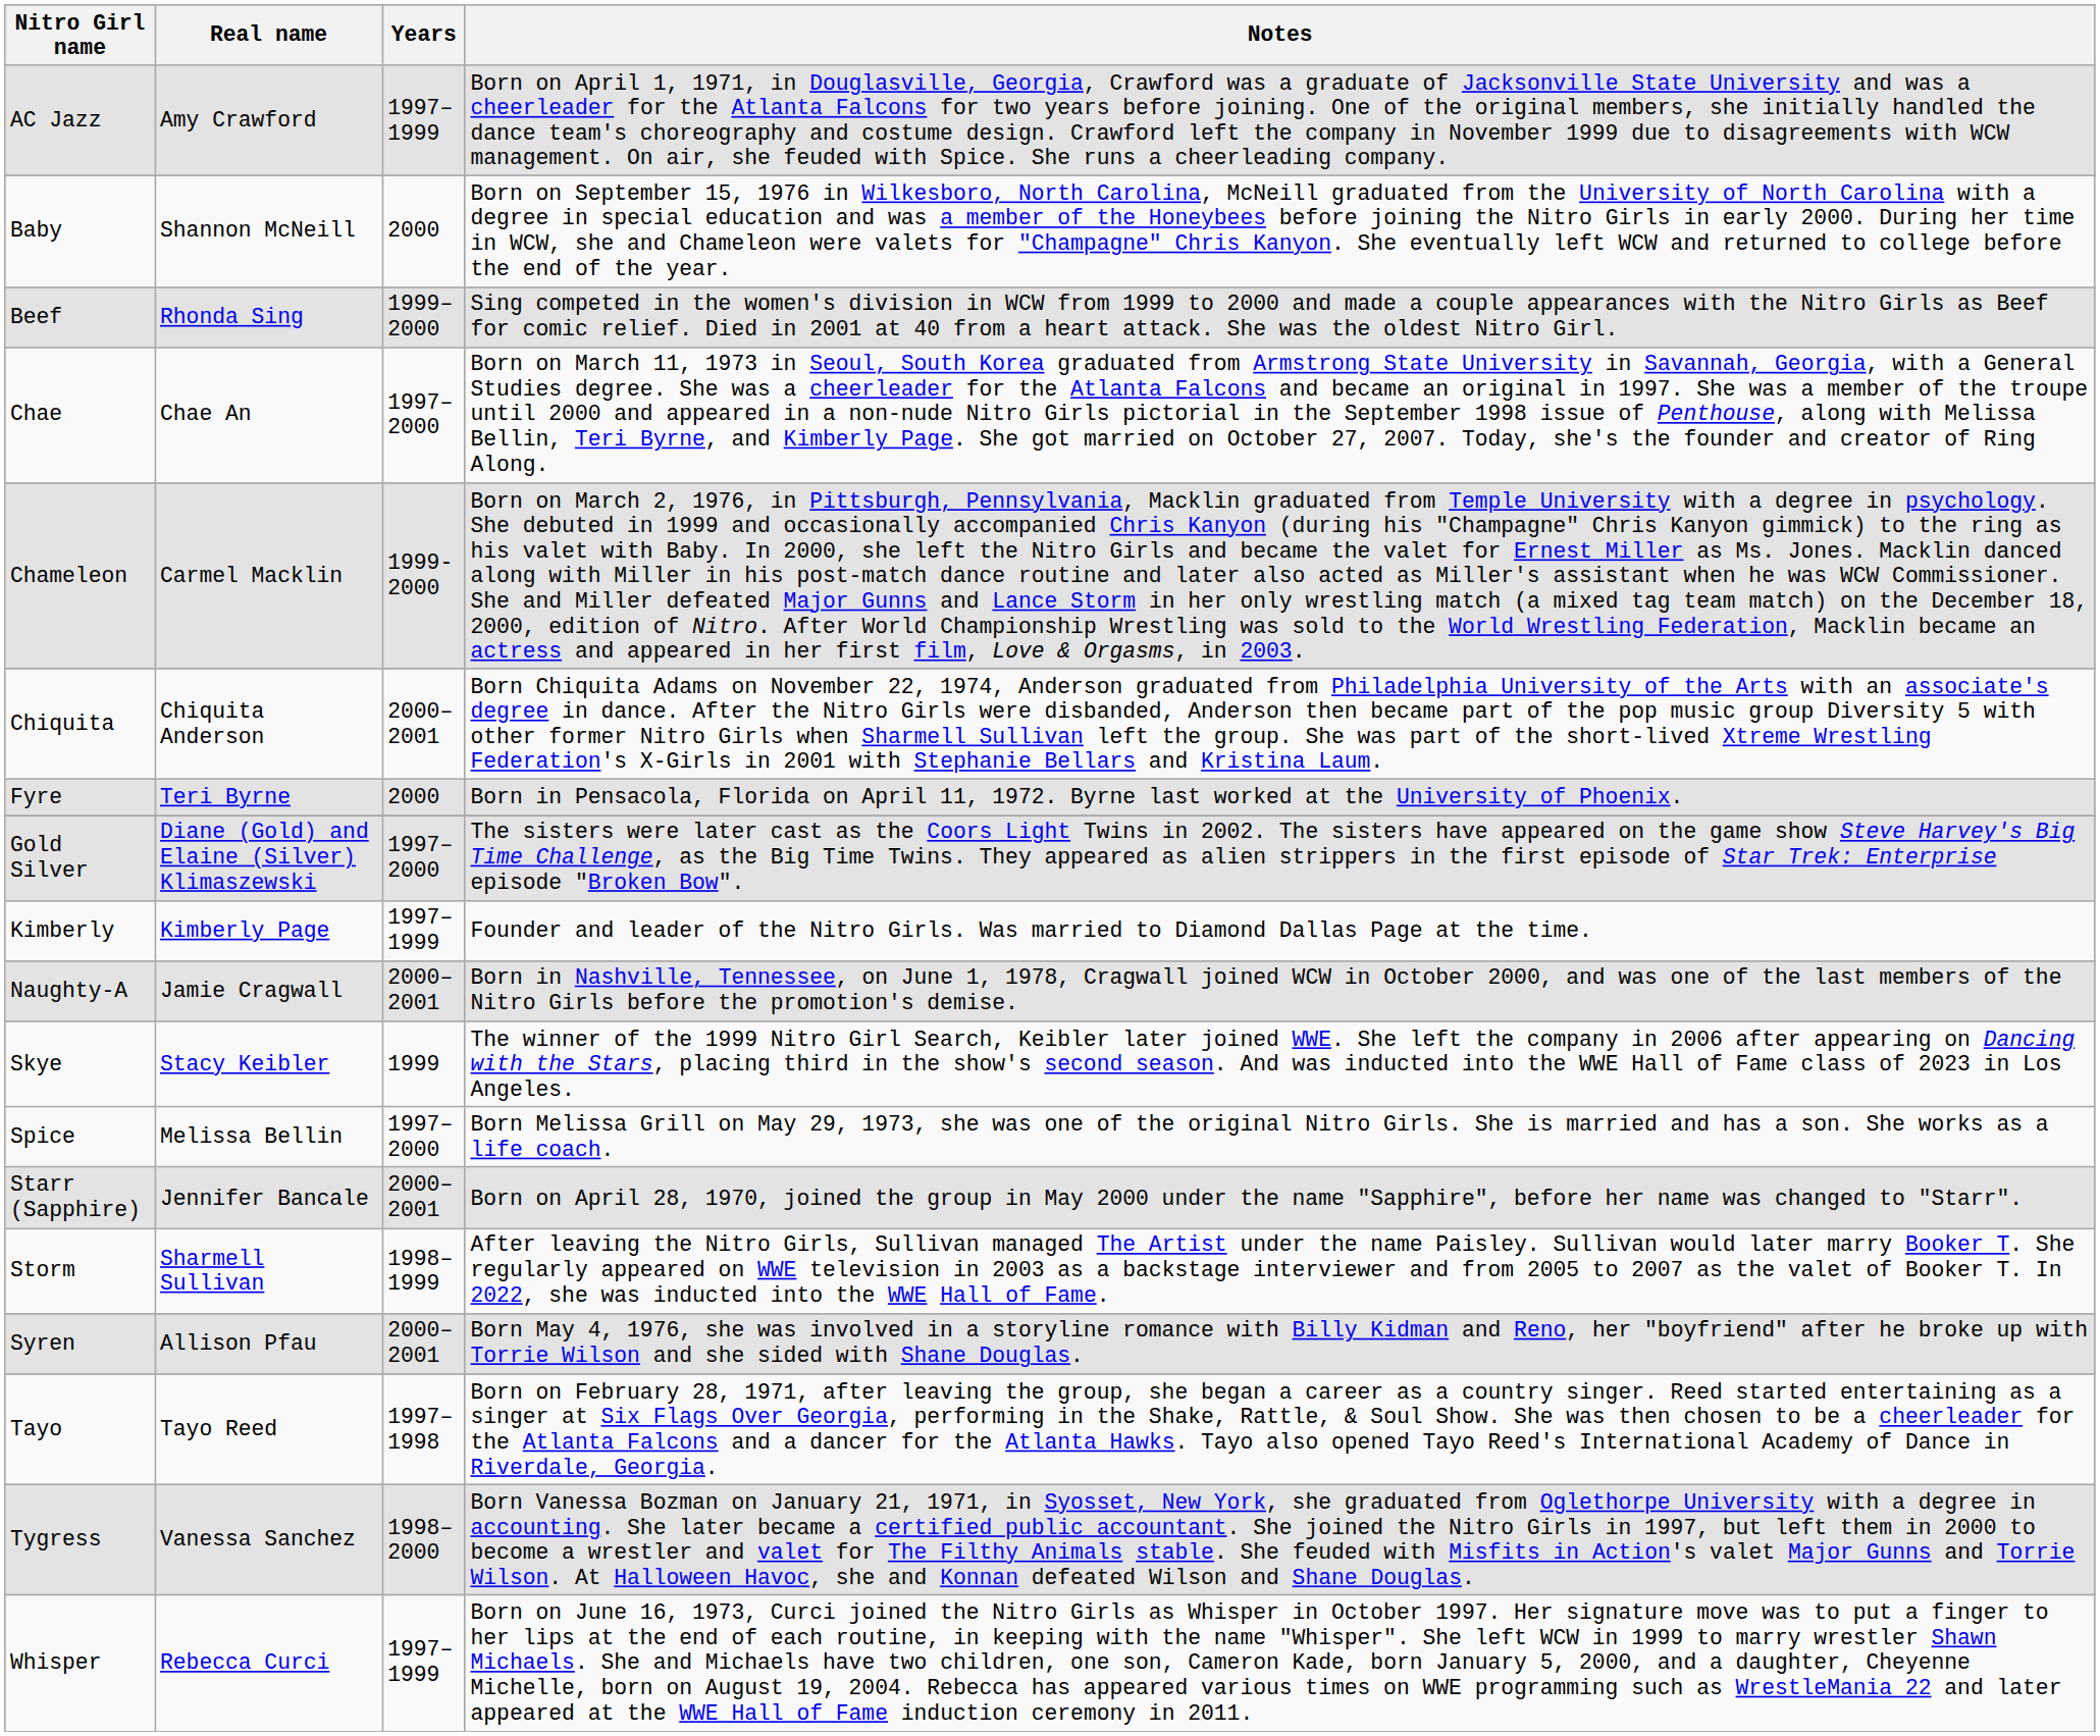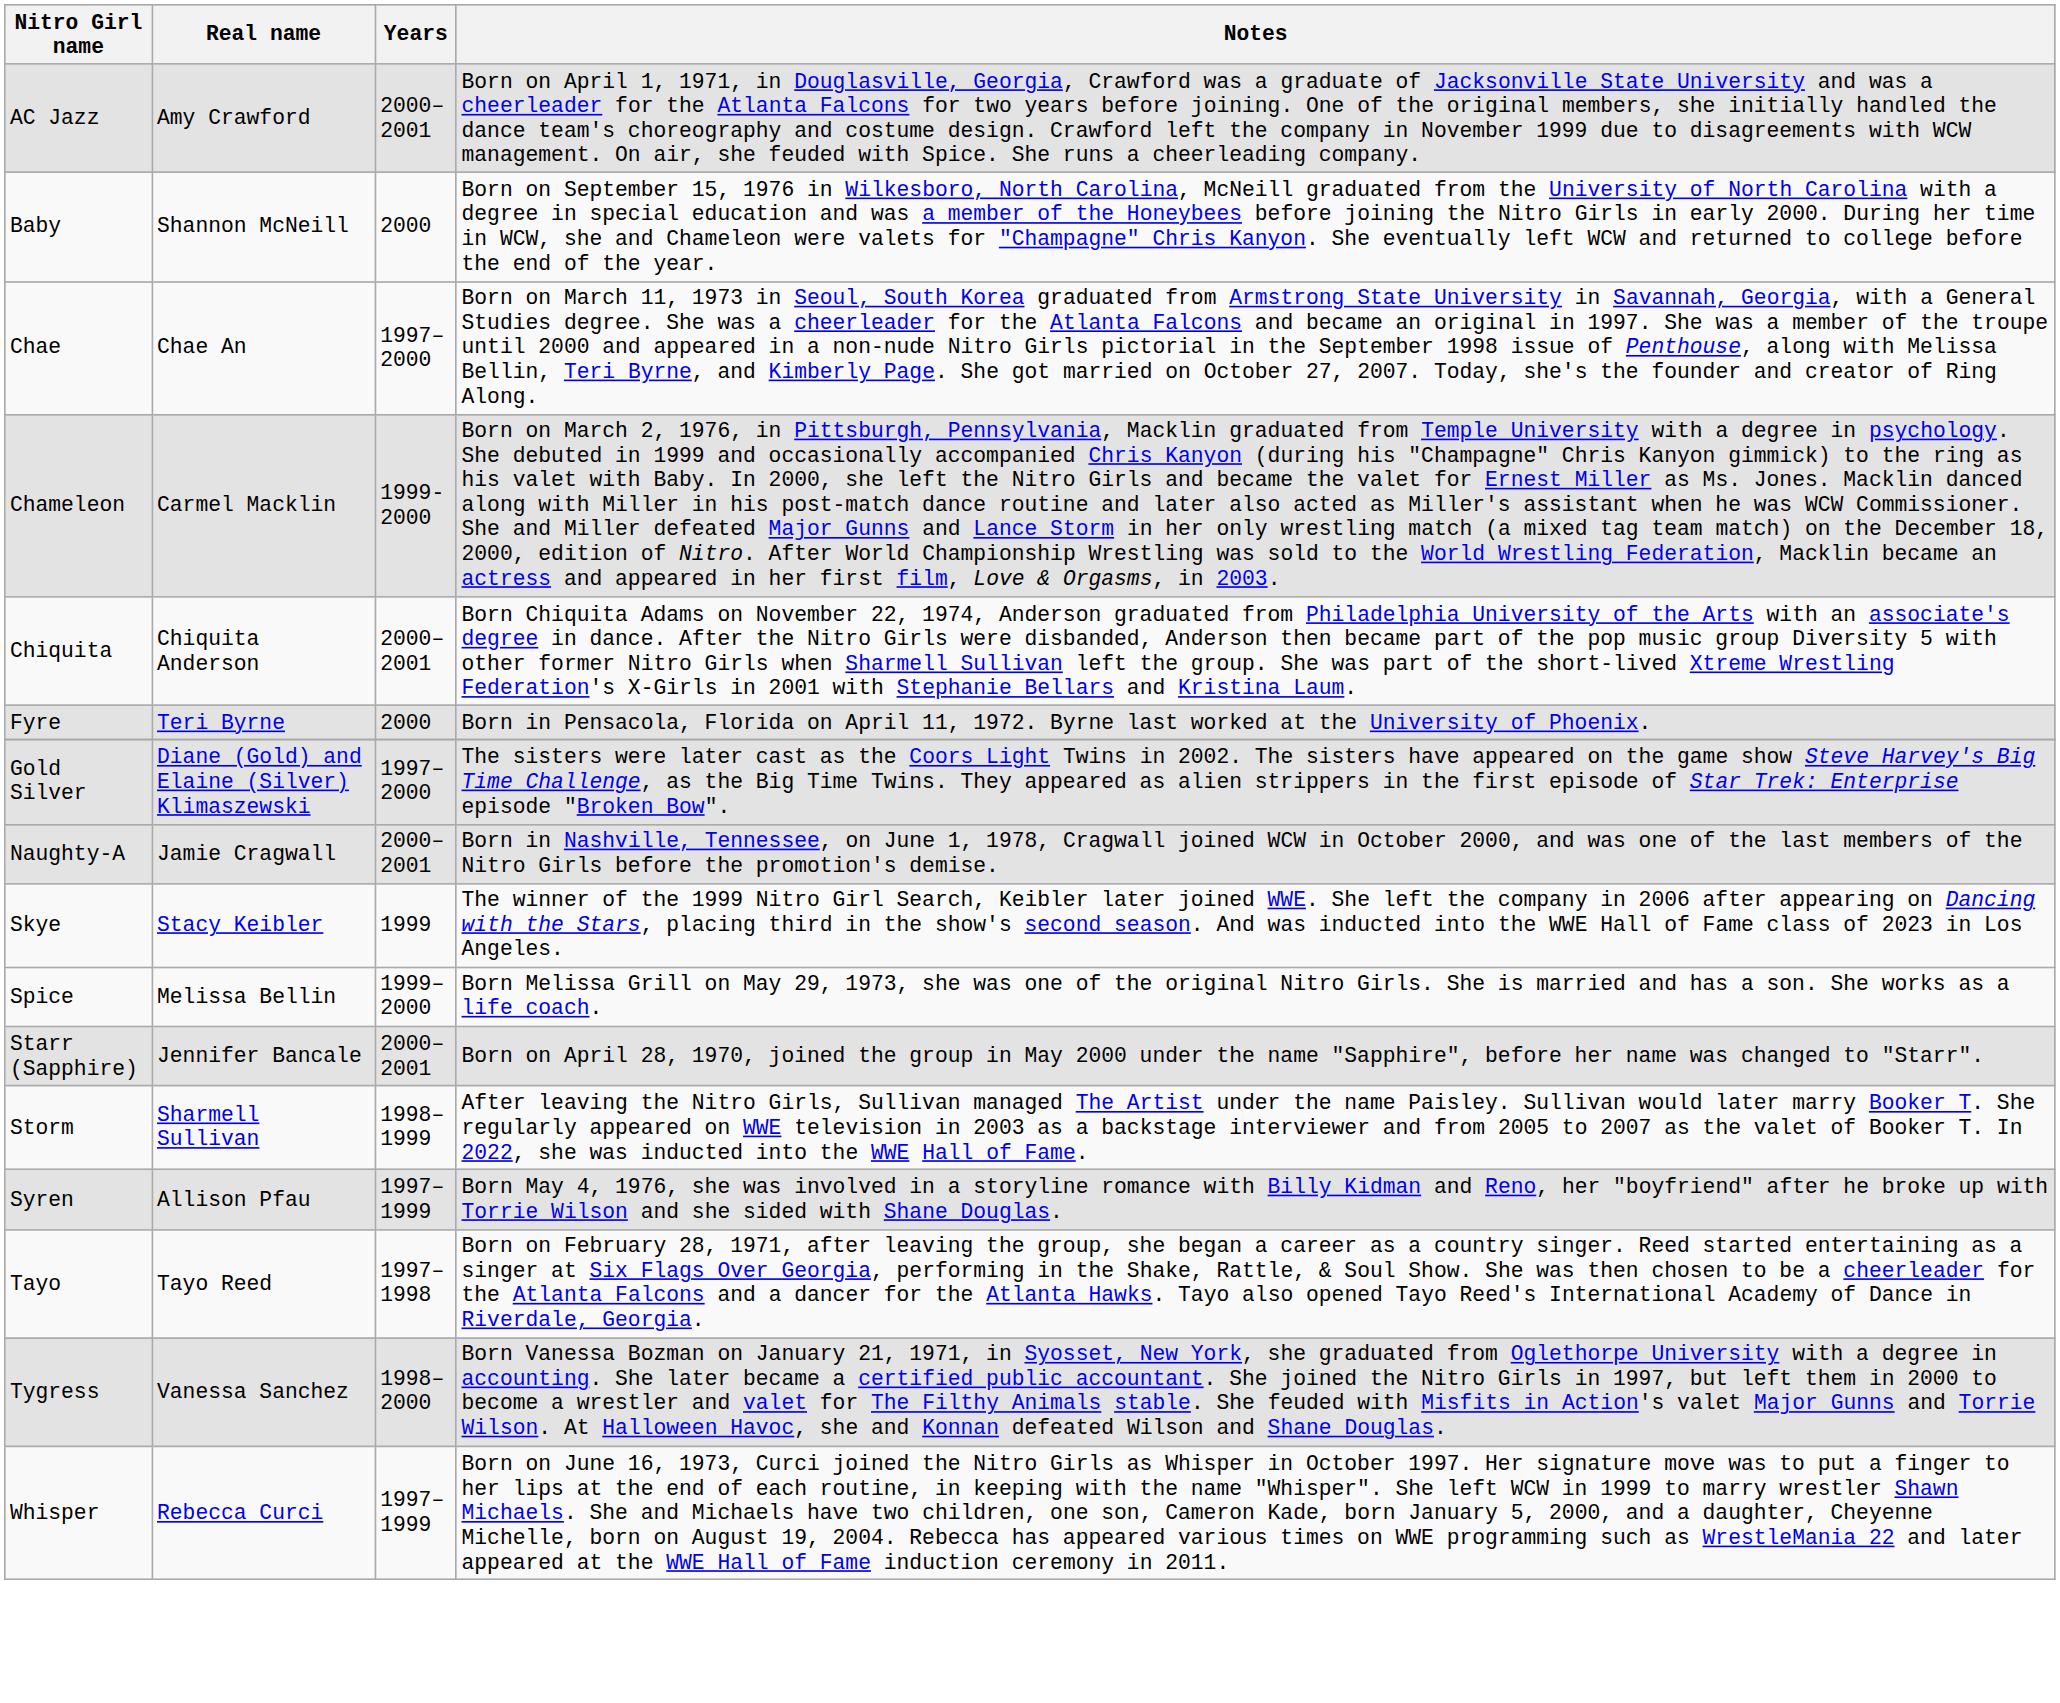 <table class="wikitable">
 <tr>
 <th>Nitro Girl name</th>
 <th>Real name</th>
 <th>Years</th>
 <th>Notes</th>
 </tr>
 <tr style="background: #e3e3e3;">
 <td>AC Jazz</td>
 <td>Amy Crawford</td>
-<td>1997–1999</td>
+<td>2000–2001</td>
 <td>Born on April 1, 1971, in <a href='#'>Douglasville, Georgia</a>, Crawford was a graduate of <a href='#'>Jacksonville State University</a> and was a <a href='#'>cheerleader</a> for the <a href='#'>Atlanta Falcons</a> for two years before joining. One of the original members, she initially handled the dance team's choreography and costume design. Crawford left the company in November 1999 due to disagreements with WCW management. On air, she feuded with Spice. She runs a cheerleading company.</td>
 </tr>
 <tr>
 <td>Baby</td>
 <td>Shannon McNeill</td>
 <td>2000</td>
 <td>Born on September 15, 1976 in <a href='#'>Wilkesboro, North Carolina</a>, McNeill graduated from the <a href='#'>University of North Carolina</a> with a degree in special education and was <a href='#'>a member of the Honeybees</a> before joining the Nitro Girls in early 2000. During her time in WCW, she and Chameleon were valets for <a href='#'>"Champagne" Chris Kanyon</a>. She eventually left WCW and returned to college before the end of the year.</td>
-</tr>
-<tr style="background: #e3e3e3;">
-<td>Beef</td>
-<td><a href='#'>Rhonda Sing</a></td>
-<td>1999–2000</td>
-<td>Sing competed in the women's division in WCW from 1999 to 2000 and made a couple appearances with the Nitro Girls as Beef for comic relief. Died in 2001 at 40 from a heart attack. She was the oldest Nitro Girl.</td>
 </tr>
 <tr>
 <td>Chae</td>
 <td>Chae An</td>
 <td>1997–2000</td>
 <td>Born on March 11, 1973 in <a href='#'>Seoul, South Korea</a> graduated from <a href='#'>Armstrong State University</a> in <a href='#'>Savannah, Georgia</a>, with a General Studies degree. She was a <a href='#'>cheerleader</a> for the <a href='#'>Atlanta Falcons</a> and became an original in 1997. She was a member of the troupe until 2000 and appeared in a non-nude Nitro Girls pictorial in the September 1998 issue of <em><a href='#'>Penthouse</a></em>, along with Melissa Bellin, <a href='#'>Teri Byrne</a>, and <a href='#'>Kimberly Page</a>. She got married on October 27, 2007. Today, she's the founder and creator of Ring Along.</td>
 </tr>
 <tr style="background: #e3e3e3;">
 <td>Chameleon</td>
 <td>Carmel Macklin</td>
 <td>1999-2000</td>
 <td>Born on March 2, 1976, in <a href='#'>Pittsburgh, Pennsylvania</a>, Macklin graduated from <a href='#'>Temple University</a> with a degree in <a href='#'>psychology</a>. She debuted in 1999 and occasionally accompanied <a href='#'>Chris Kanyon</a> (during his "Champagne" Chris Kanyon gimmick) to the ring as his valet with Baby. In 2000, she left the Nitro Girls and became the valet for <a href='#'>Ernest Miller</a> as Ms. Jones. Macklin danced along with Miller in his post-match dance routine and later also acted as Miller's assistant when he was WCW Commissioner. She and Miller defeated <a href='#'>Major Gunns</a> and <a href='#'>Lance Storm</a> in her only wrestling match (a mixed tag team match) on the December 18, 2000, edition of <em>Nitro</em>. After World Championship Wrestling was sold to the <a href='#'>World Wrestling Federation</a>, Macklin became an <a href='#'>actress</a> and appeared in her first <a href='#'>film</a>, <em>Love & Orgasms</em>, in <a href='#'>2003</a>.</td>
 </tr>
 <tr>
 <td>Chiquita</td>
 <td>Chiquita Anderson</td>
 <td>2000–2001</td>
 <td>Born Chiquita Adams on November 22, 1974, Anderson graduated from <a href='#'>Philadelphia University of the Arts</a> with an <a href='#'>associate's degree</a> in dance. After the Nitro Girls were disbanded, Anderson then became part of the pop music group Diversity 5 with other former Nitro Girls when <a href='#'>Sharmell Sullivan</a> left the group. She was part of the short-lived <a href='#'>Xtreme Wrestling Federation</a>'s X-Girls in 2001 with <a href='#'>Stephanie Bellars</a> and <a href='#'>Kristina Laum</a>.</td>
 </tr>
 <tr style="background: #e3e3e3;">
 <td>Fyre</td>
 <td><a href='#'>Teri Byrne</a></td>
 <td>2000</td>
 <td>Born in Pensacola, Florida on April 11, 1972. Byrne last worked at the <a href='#'>University of Phoenix</a>.</td>
 </tr>
 <tr>
 </tr>
 <tr style="background: #e3e3e3;">
 <td>Gold<br>Silver</td>
 <td><a href='#'>Diane (Gold) and Elaine (Silver) Klimaszewski</a></td>
 <td>1997–2000</td>
 <td>The sisters were later cast as the <a href='#'>Coors Light</a> Twins in 2002. The sisters have appeared on the game show <em><a href='#'>Steve Harvey's Big Time Challenge</a></em>, as the Big Time Twins. They appeared as alien strippers in the first episode of <em><a href='#'>Star Trek: Enterprise</a></em> episode "<a href='#'>Broken Bow</a>".</td>
 </tr>
-<tr>
-<td>Kimberly</td>
-<td><a href='#'>Kimberly Page</a></td>
-<td>1997–1999</td>
-<td>Founder and leader of the Nitro Girls. Was married to Diamond Dallas Page at the time.</td>
-</tr>
 <tr style="background: #e3e3e3;">
 <td>Naughty-A</td>
 <td>Jamie Cragwall</td>
 <td>2000–2001</td>
 <td>Born in <a href='#'>Nashville, Tennessee</a>, on June 1, 1978, Cragwall joined WCW in October 2000, and was one of the last members of the Nitro Girls before the promotion's demise.</td>
 </tr>
 <tr>
 <td>Skye</td>
 <td><a href='#'>Stacy Keibler</a></td>
 <td>1999</td>
 <td>The winner of the 1999 Nitro Girl Search, Keibler later joined <a href='#'>WWE</a>. She left the company in 2006 after appearing on <em><a href='#'>Dancing with the Stars</a></em>, placing third in the show's <a href='#'>second season</a>. And was inducted into the WWE Hall of Fame class of 2023 in Los Angeles.</td>
 </tr>
 <tr>
 <td>Spice</td>
 <td>Melissa Bellin</td>
-<td>1997–2000</td>
+<td>1999–2000</td>
 <td>Born Melissa Grill on May 29, 1973, she was one of the original Nitro Girls. She is married and has a son. She works as a <a href='#'>life coach</a>.</td>
 </tr>
 <tr style="background: #e3e3e3;">
 <td>Starr<br>(Sapphire)</td>
 <td>Jennifer Bancale</td>
 <td>2000–2001</td>
 <td>Born on April 28, 1970, joined the group in May 2000 under the name "Sapphire", before her name was changed to "Starr".</td>
 </tr>
 <tr>
 <td>Storm</td>
 <td><a href='#'>Sharmell Sullivan</a></td>
 <td>1998–1999</td>
 <td>After leaving the Nitro Girls, Sullivan managed <a href='#'>The Artist</a> under the name Paisley. Sullivan would later marry <a href='#'>Booker T</a>. She regularly appeared on <a href='#'>WWE</a> television in 2003 as a backstage interviewer and from 2005 to 2007 as the valet of Booker T. In <a href='#'>2022</a>, she was inducted into the <a href='#'>WWE</a> <a href='#'>Hall of Fame</a>.</td>
 </tr>
 <tr style="background: #e3e3e3;">
 <td>Syren</td>
 <td>Allison Pfau</td>
-<td>2000–2001</td>
+<td>1997–1999</td>
 <td>Born May 4, 1976, she was involved in a storyline romance with <a href='#'>Billy Kidman</a> and <a href='#'>Reno</a>, her "boyfriend" after he broke up with <a href='#'>Torrie Wilson</a> and she sided with <a href='#'>Shane Douglas</a>.</td>
 </tr>
 <tr>
 <td>Tayo</td>
 <td>Tayo Reed</td>
 <td>1997–1998</td>
 <td>Born on February 28, 1971, after leaving the group, she began a career as a country singer. Reed started entertaining as a singer at <a href='#'>Six Flags Over Georgia</a>, performing in the Shake, Rattle, & Soul Show. She was then chosen to be a <a href='#'>cheerleader</a> for the <a href='#'>Atlanta Falcons</a> and a dancer for the <a href='#'>Atlanta Hawks</a>. Tayo also opened Tayo Reed's International Academy of Dance in <a href='#'>Riverdale, Georgia</a>.</td>
 </tr>
 <tr style="background: #e3e3e3;">
 <td>Tygress</td>
 <td>Vanessa Sanchez</td>
 <td>1998–2000</td>
 <td>Born Vanessa Bozman on January 21, 1971, in <a href='#'>Syosset, New York</a>, she graduated from <a href='#'>Oglethorpe University</a> with a degree in <a href='#'>accounting</a>. She later became a <a href='#'>certified public accountant</a>. She joined the Nitro Girls in 1997, but left them in 2000 to become a wrestler and <a href='#'>valet</a> for <a href='#'>The Filthy Animals</a> <a href='#'>stable</a>. She feuded with <a href='#'>Misfits in Action</a>'s valet <a href='#'>Major Gunns</a> and <a href='#'>Torrie Wilson</a>. At <a href='#'>Halloween Havoc</a>, she and <a href='#'>Konnan</a> defeated Wilson and <a href='#'>Shane Douglas</a>.</td>
 </tr>
 <tr>
 <td>Whisper</td>
 <td><a href='#'>Rebecca Curci</a></td>
 <td>1997–1999</td>
 <td>Born on June 16, 1973, Curci joined the Nitro Girls as Whisper in October 1997. Her signature move was to put a finger to her lips at the end of each routine, in keeping with the name "Whisper". She left WCW in 1999 to marry wrestler <a href='#'>Shawn Michaels</a>. She and Michaels have two children, one son, Cameron Kade, born January 5, 2000, and a daughter, Cheyenne Michelle, born on August 19, 2004. Rebecca has appeared various times on WWE programming such as <a href='#'>WrestleMania 22</a> and later appeared at the <a href='#'>WWE Hall of Fame</a> induction ceremony in 2011.</td>
 </tr>
 </table>
